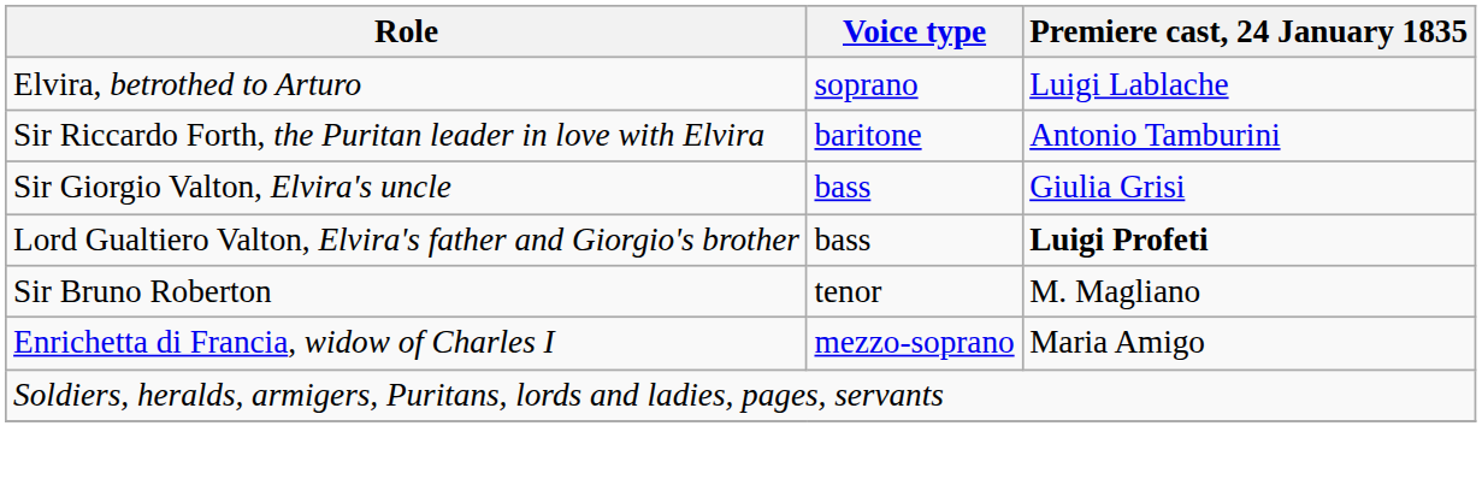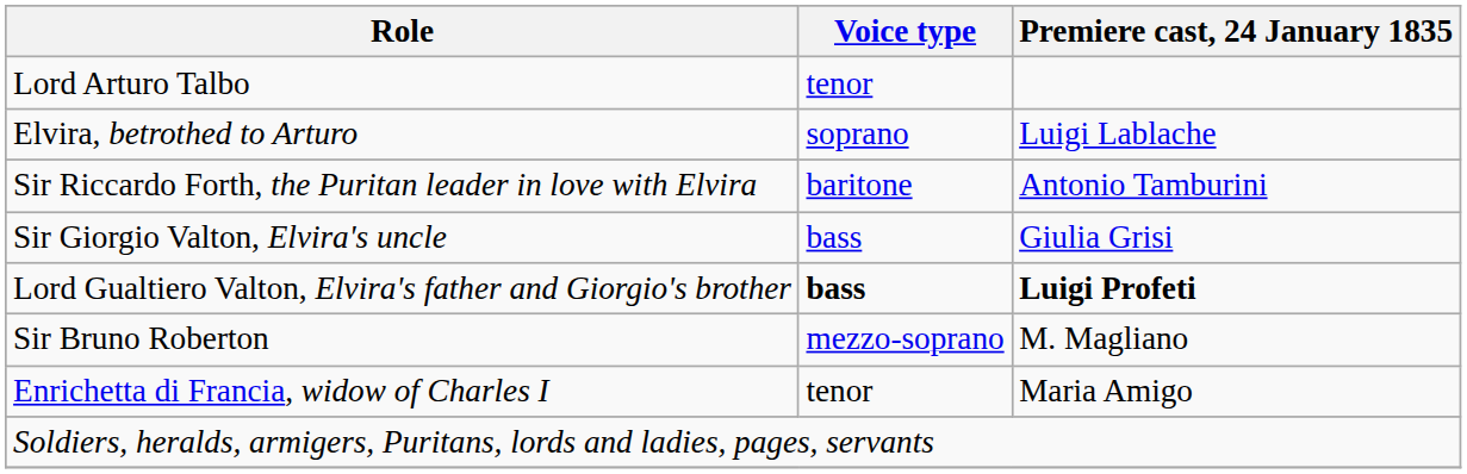 <table class="wikitable">
 <tr>
 <th>Role</th>
 <th><a href='#'>Voice type</a></th>
 <th>Premiere cast, 24 January 1835</th>
+</tr>
+<tr>
+<td>Lord Arturo Talbo</td>
+<td><a href='#'>tenor</a></td>
+<td></td>
 </tr>
 <tr>
 <td>Elvira, <em>betrothed to Arturo</em></td>
 <td><a href='#'>soprano</a></td>
 <td><a href='#'>Luigi Lablache</a></td>
 </tr>
 <tr>
 <td>Sir Riccardo Forth, <em>the Puritan leader in love with Elvira</em></td>
 <td><a href='#'>baritone</a></td>
 <td><a href='#'>Antonio Tamburini</a></td>
 </tr>
 <tr>
 <td>Sir Giorgio Valton, <em>Elvira's uncle</em></td>
 <td><a href='#'>bass</a></td>
 <td><a href='#'>Giulia Grisi</a></td>
 </tr>
 <tr>
 <td>Lord Gualtiero Valton, <em>Elvira's father and Giorgio's brother</em></td>
-<td>bass</td>
+<td><strong>bass</strong></td>
 <td><strong>Luigi Profeti</strong></td>
 </tr>
 <tr>
 <td>Sir Bruno Roberton</td>
-<td>tenor</td>
+<td><a href='#'>mezzo-soprano</a></td>
 <td>M. Magliano</td>
 </tr>
 <tr>
 <td><a href='#'>Enrichetta di Francia</a>, <em>widow of Charles I</em></td>
-<td><a href='#'>mezzo-soprano</a></td>
+<td>tenor</td>
 <td>Maria Amigo</td>
 </tr>
 <tr>
 <td colspan="3"><em>Soldiers, heralds, armigers, Puritans, lords and ladies, pages, servants</em></td>
 </tr>
 <tr>
 </tr>
 </table>
